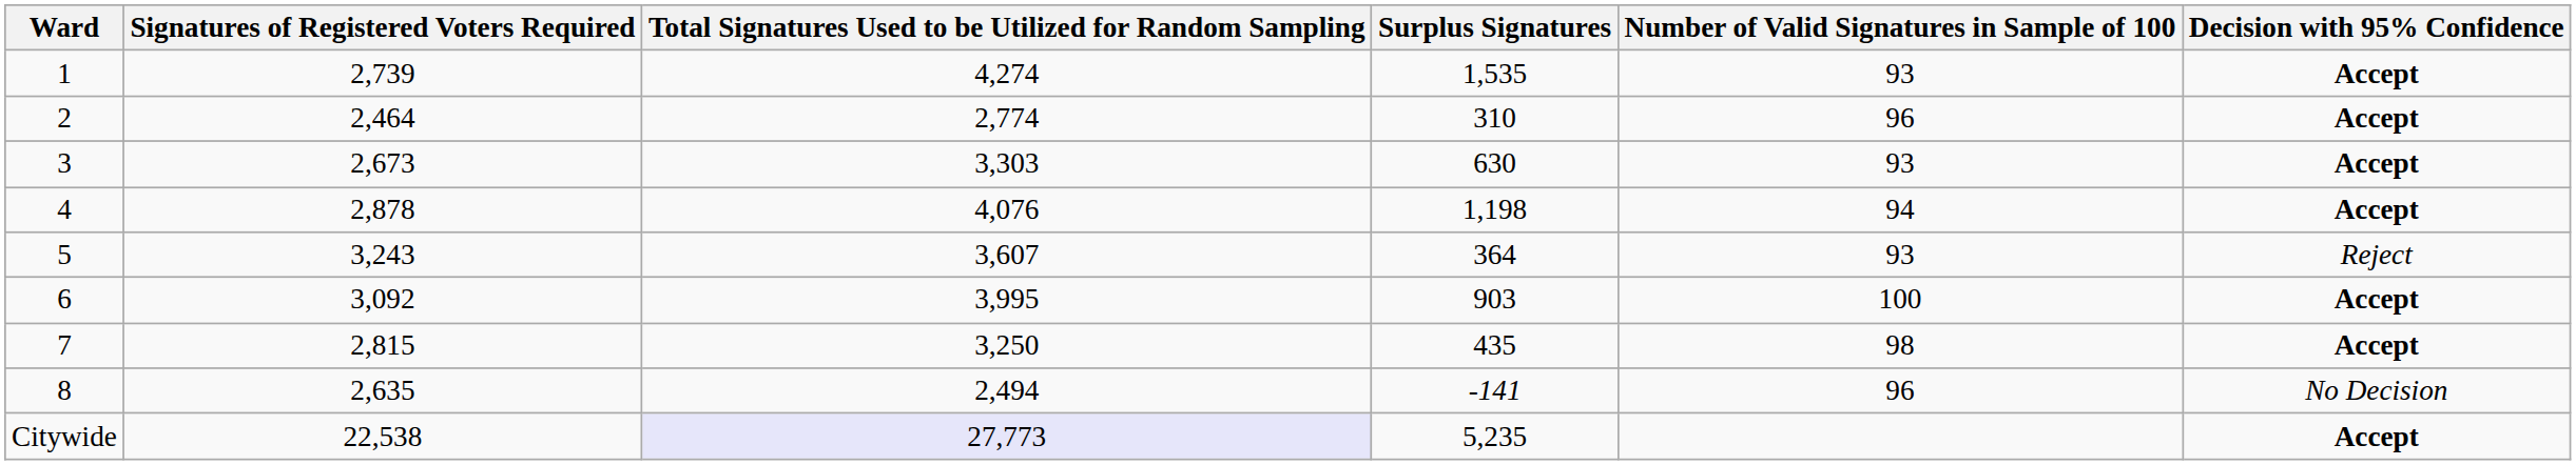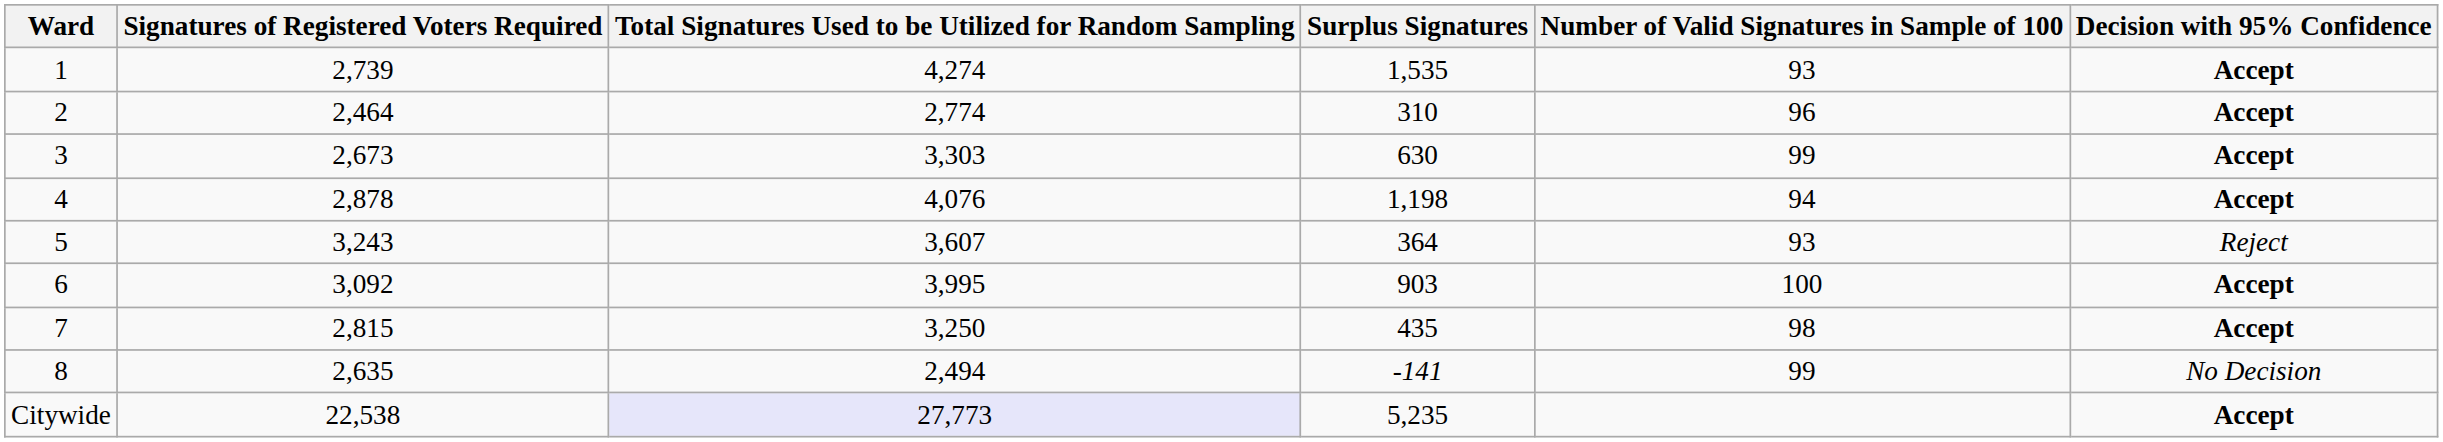 <table class="wikitable">
 <tr style="text-align:center;">
 <th>Ward</th>
 <th>Signatures of Registered Voters Required</th>
 <th>Total Signatures Used to be Utilized for Random Sampling</th>
 <th>Surplus Signatures</th>
 <th>Number of Valid Signatures in Sample of 100</th>
 <th>Decision with 95% Confidence</th>
 </tr>
 <tr style="text-align:center;">
 <td>1</td>
 <td>2,739</td>
 <td>4,274</td>
 <td>1,535</td>
 <td>93</td>
 <td><strong>Accept</strong></td>
 </tr>
 <tr style="text-align:center;">
 <td>2</td>
 <td>2,464</td>
 <td>2,774</td>
 <td>310</td>
 <td>96</td>
 <td><strong>Accept</strong></td>
 </tr>
 <tr style="text-align:center;">
 <td>3</td>
 <td>2,673</td>
 <td>3,303</td>
 <td>630</td>
-<td>93</td>
+<td>99</td>
 <td><strong>Accept</strong></td>
 </tr>
 <tr style="text-align:center;">
 <td>4</td>
 <td>2,878</td>
 <td>4,076</td>
 <td>1,198</td>
 <td>94</td>
 <td><strong>Accept</strong></td>
 </tr>
 <tr style="text-align:center;">
 <td>5</td>
 <td>3,243</td>
 <td>3,607</td>
 <td>364</td>
 <td>93</td>
 <td><em>Reject</em></td>
 </tr>
 <tr style="text-align:center;">
 <td>6</td>
 <td>3,092</td>
 <td>3,995</td>
 <td>903</td>
 <td>100</td>
 <td><strong>Accept</strong></td>
 </tr>
 <tr style="text-align:center;">
 <td>7</td>
 <td>2,815</td>
 <td>3,250</td>
 <td>435</td>
 <td>98</td>
 <td><strong>Accept</strong></td>
 </tr>
 <tr style="text-align:center;">
 <td>8</td>
 <td>2,635</td>
 <td>2,494</td>
 <td><em>-141</em></td>
-<td>96</td>
+<td>99</td>
 <td><em>No Decision</em></td>
 </tr>
 <tr style="text-align:center;">
 <td>Citywide</td>
 <td>22,538</td>
 <td style="background: lavender;">27,773</td>
 <td>5,235</td>
 <td></td>
 <td><strong>Accept</strong></td>
 </tr>
 </table>
